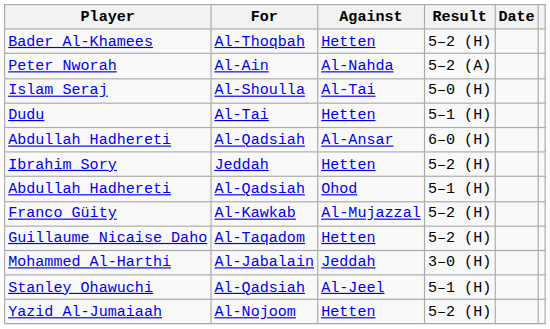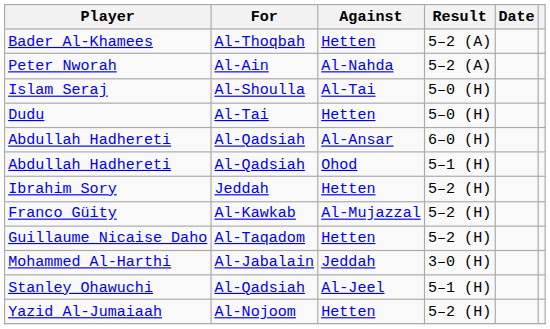 <table class="wikitable">
 <tr>
 <th>Player</th>
 <th>For</th>
 <th>Against</th>
 <th style="text-align:center">Result</th>
 <th>Date</th>
 <th></th>
 </tr>
 <tr>
 <td> <a href='#'>Bader Al-Khamees</a></td>
 <td><a href='#'>Al-Thoqbah</a></td>
 <td><a href='#'>Hetten</a></td>
-<td style="text-align:center;">5–2 (H)</td>
+<td style="text-align:center;">5–2 (A)</td>
 <td></td>
 <td></td>
 </tr>
 <tr>
 <td> <a href='#'>Peter Nworah</a></td>
 <td><a href='#'>Al-Ain</a></td>
 <td><a href='#'>Al-Nahda</a></td>
 <td style="text-align:center;">5–2 (A)</td>
 <td></td>
 <td></td>
 </tr>
 <tr>
 <td> <a href='#'>Islam Seraj</a></td>
 <td><a href='#'>Al-Shoulla</a></td>
 <td><a href='#'>Al-Tai</a></td>
 <td style="text-align:center;">5–0 (H)</td>
 <td></td>
 <td></td>
 </tr>
 <tr>
 <td> <a href='#'>Dudu</a></td>
 <td><a href='#'>Al-Tai</a></td>
 <td><a href='#'>Hetten</a></td>
-<td style="text-align:center;">5–1 (H)</td>
+<td style="text-align:center;">5–0 (H)</td>
 <td></td>
 <td></td>
 </tr>
 <tr>
 <td> <a href='#'>Abdullah Hadhereti</a></td>
 <td><a href='#'>Al-Qadsiah</a></td>
 <td><a href='#'>Al-Ansar</a></td>
 <td style="text-align:center;">6–0 (H)</td>
 <td></td>
 <td></td>
 </tr>
 <tr>
+<td> <a href='#'>Abdullah Hadhereti</a></td>
+<td><a href='#'>Al-Qadsiah</a></td>
+<td><a href='#'>Ohod</a></td>
+<td style="text-align:center;">5–1 (H)</td>
+<td></td>
+<td></td>
+</tr>
+<tr>
 <td> <a href='#'>Ibrahim Sory</a></td>
 <td><a href='#'>Jeddah</a></td>
 <td><a href='#'>Hetten</a></td>
 <td style="text-align:center;">5–2 (H)</td>
-<td></td>
-<td></td>
-</tr>
-<tr>
-<td> <a href='#'>Abdullah Hadhereti</a></td>
-<td><a href='#'>Al-Qadsiah</a></td>
-<td><a href='#'>Ohod</a></td>
-<td style="text-align:center;">5–1 (H)</td>
 <td></td>
 <td></td>
 </tr>
 <tr>
 <td> <a href='#'>Franco Güity</a></td>
 <td><a href='#'>Al-Kawkab</a></td>
 <td><a href='#'>Al-Mujazzal</a></td>
 <td style="text-align:center;">5–2 (H)</td>
 <td></td>
 <td></td>
 </tr>
 <tr>
 <td> <a href='#'>Guillaume Nicaise Daho</a></td>
 <td><a href='#'>Al-Taqadom</a></td>
 <td><a href='#'>Hetten</a></td>
 <td style="text-align:center;">5–2 (H)</td>
 <td></td>
 <td></td>
 </tr>
 <tr>
 <td> <a href='#'>Mohammed Al-Harthi</a></td>
 <td><a href='#'>Al-Jabalain</a></td>
 <td><a href='#'>Jeddah</a></td>
 <td style="text-align:center;">3–0 (H)</td>
 <td></td>
 <td></td>
 </tr>
 <tr>
 <td> <a href='#'>Stanley Ohawuchi</a></td>
 <td><a href='#'>Al-Qadsiah</a></td>
 <td><a href='#'>Al-Jeel</a></td>
 <td style="text-align:center;">5–1 (H)</td>
 <td></td>
 <td></td>
 </tr>
 <tr>
 <td> <a href='#'>Yazid Al-Jumaiaah</a></td>
 <td><a href='#'>Al-Nojoom</a></td>
 <td><a href='#'>Hetten</a></td>
 <td style="text-align:center;">5–2 (H)</td>
 <td></td>
 <td></td>
 </tr>
 <tr>
 </tr>
 </table>
